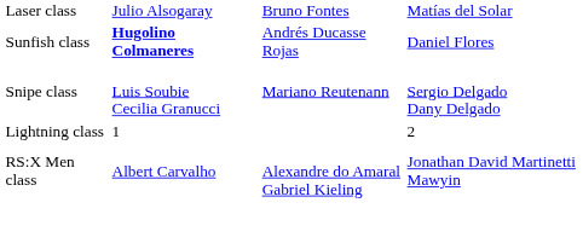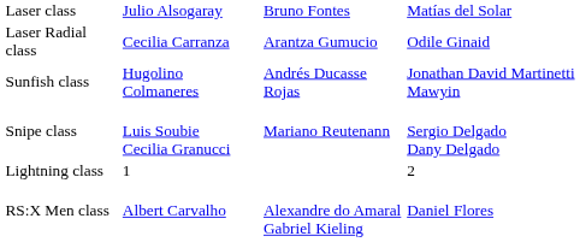 <table>
 <tr>
 <td>Laser class <br></td>
 <td><a href='#'>Julio Alsogaray</a><br><em></em></td>
 <td><a href='#'>Bruno Fontes</a><br><em></em></td>
 <td><a href='#'>Matías del Solar</a><br><em></em></td>
 </tr>
 <tr>
+<td>Laser Radial class <br></td>
+<td><a href='#'>Cecilia Carranza</a><br><em></em></td>
+<td><a href='#'>Arantza Gumucio</a><br><em></em></td>
+<td><a href='#'>Odile Ginaid</a><br><em></em></td>
+</tr>
+<tr>
 <td>Sunfish class <br></td>
-<td><strong><a href='#'>Hugolino Colmaneres</a><br><em></em></strong></td>
+<td><a href='#'>Hugolino Colmaneres</a><br><em></em></td>
 <td><a href='#'>Andrés Ducasse Rojas</a><br><em></em></td>
-<td><a href='#'>Daniel Flores</a><br><em></em></td>
+<td><a href='#'>Jonathan David Martinetti Mawyin</a><br><em></em></td>
 </tr>
 <tr>
 <td>Snipe class <br></td>
 <td><br><a href='#'>Luis Soubie</a><br><a href='#'>Cecilia Granucci</a></td>
 <td><a href='#'>Mariano Reutenann</a><br><em></em></td>
 <td><br><a href='#'>Sergio Delgado</a><br><a href='#'>Dany Delgado</a></td>
 </tr>
 <tr>
 <td>Lightning class <br></td>
 <td><em></em>1</td>
 <td><em></em></td>
 <td><em></em>2</td>
 </tr>
 <tr>
 <td>RS:X Men class <br></td>
 <td><a href='#'>Albert Carvalho</a><br><em></em></td>
 <td><br><a href='#'>Alexandre do Amaral</a><br><a href='#'>Gabriel Kieling</a></td>
-<td><a href='#'>Jonathan David Martinetti Mawyin</a><br><em></em></td>
+<td><a href='#'>Daniel Flores</a><br><em></em></td>
 </tr>
 </table>
